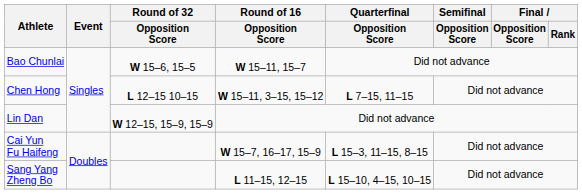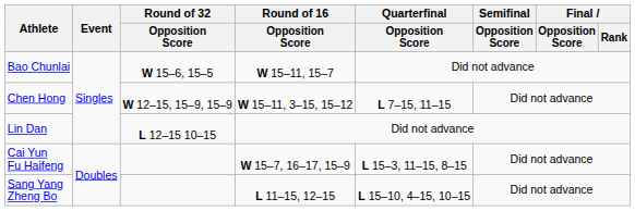 <table class=wikitable style="font-size:90%">
 <tr>
 <th rowspan="2">Athlete</th>
 <th rowspan="2">Event</th>
 <th>Round of 32</th>
 <th>Round of 16</th>
 <th>Quarterfinal</th>
 <th>Semifinal</th>
 <th colspan=2>Final / </th>
 </tr>
 <tr style="font-size:95%">
 <th>Opposition<br>Score</th>
 <th>Opposition<br>Score</th>
 <th>Opposition<br>Score</th>
 <th>Opposition<br>Score</th>
 <th>Opposition<br>Score</th>
 <th>Rank</th>
 </tr>
 <tr align=center>
 <td align=left><a href='#'>Bao Chunlai</a></td>
 <td style="text-align:left;" rowspan="3"><a href='#'>Singles</a></td>
 <td><br><strong>W</strong> 15–6, 15–5</td>
 <td><br><strong>W</strong> 15–11, 15–7</td>
 <td colspan=4>Did not advance</td>
 </tr>
 <tr align=center>
 <td align=left><a href='#'>Chen Hong</a></td>
-<td><br><strong>L</strong> 12–15 10–15</td>
+<td><br><strong>W</strong> 12–15, 15–9, 15–9</td>
 <td><br><strong>W</strong> 15–11, 3–15, 15–12</td>
 <td><br><strong>L</strong> 7–15, 11–15</td>
 <td colspan=3>Did not advance</td>
 </tr>
 <tr align=center>
 <td align=left><a href='#'>Lin Dan</a></td>
-<td><br><strong>W</strong> 12–15, 15–9, 15–9</td>
+<td><br><strong>L</strong> 12–15 10–15</td>
 <td colspan=5>Did not advance</td>
 </tr>
 <tr align=center>
 <td align=left><a href='#'>Cai Yun</a><br><a href='#'>Fu Haifeng</a></td>
 <td style="text-align:left;" rowspan="2"><a href='#'>Doubles</a></td>
 <td></td>
 <td><br><strong>W</strong> 15–7, 16–17, 15–9</td>
 <td><br><strong>L</strong> 15–3, 11–15, 8–15</td>
 <td colspan=3>Did not advance</td>
 </tr>
 <tr align=center>
 <td align=left><a href='#'>Sang Yang</a><br><a href='#'>Zheng Bo</a></td>
 <td></td>
 <td><br><strong>L</strong> 11–15, 12–15</td>
 <td><br><strong>L</strong> 15–10, 4–15, 10–15</td>
 <td colspan=3>Did not advance</td>
 </tr>
 </table>
